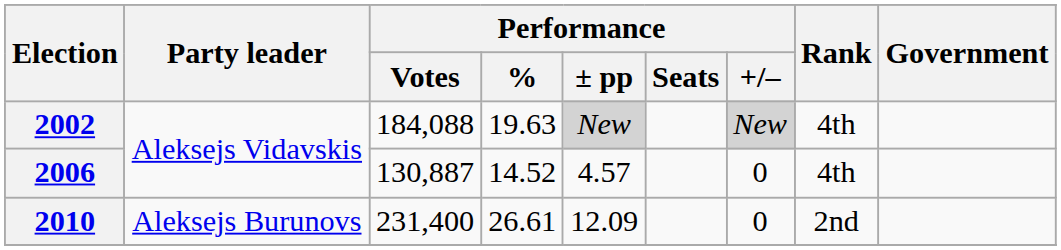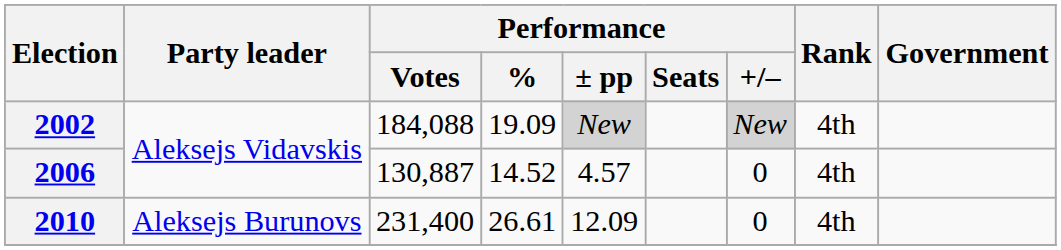 <table class=wikitable style=text-align:center>
 <tr>
 <th rowspan="2"><strong>Election</strong></th>
 <th rowspan="2">Party leader</th>
 <th colspan="5" scope="col">Performance</th>
 <th rowspan="2">Rank</th>
 <th rowspan="2">Government</th>
 </tr>
 <tr>
 <th><strong>Votes</strong></th>
 <th><strong>%</strong></th>
 <th><strong>± pp</strong></th>
 <th><strong>Seats</strong></th>
 <th><strong>+/–</strong></th>
 </tr>
 <tr>
 <th><a href='#'>2002</a></th>
 <td rowspan=2><a href='#'>Aleksejs Vidavskis</a></td>
 <td>184,088</td>
-<td>19.63</td>
+<td>19.09</td>
 <td bgcolor="lightgrey"><em>New</em></td>
 <td></td>
 <td bgcolor="lightgrey"><em>New</em></td>
 <td> 4th</td>
 <td></td>
 </tr>
 <tr>
 <th><a href='#'>2006</a></th>
 <td>130,887</td>
 <td>14.52</td>
 <td> 4.57</td>
 <td></td>
 <td> 0</td>
 <td> 4th</td>
 <td></td>
 </tr>
 <tr>
 <th><a href='#'>2010</a></th>
 <td rowspan=1><a href='#'>Aleksejs Burunovs</a></td>
 <td>231,400</td>
 <td>26.61</td>
 <td> 12.09</td>
 <td></td>
 <td> 0</td>
-<td> 2nd</td>
+<td> 4th</td>
 <td></td>
 </tr>
 <tr>
 </tr>
 </table>
